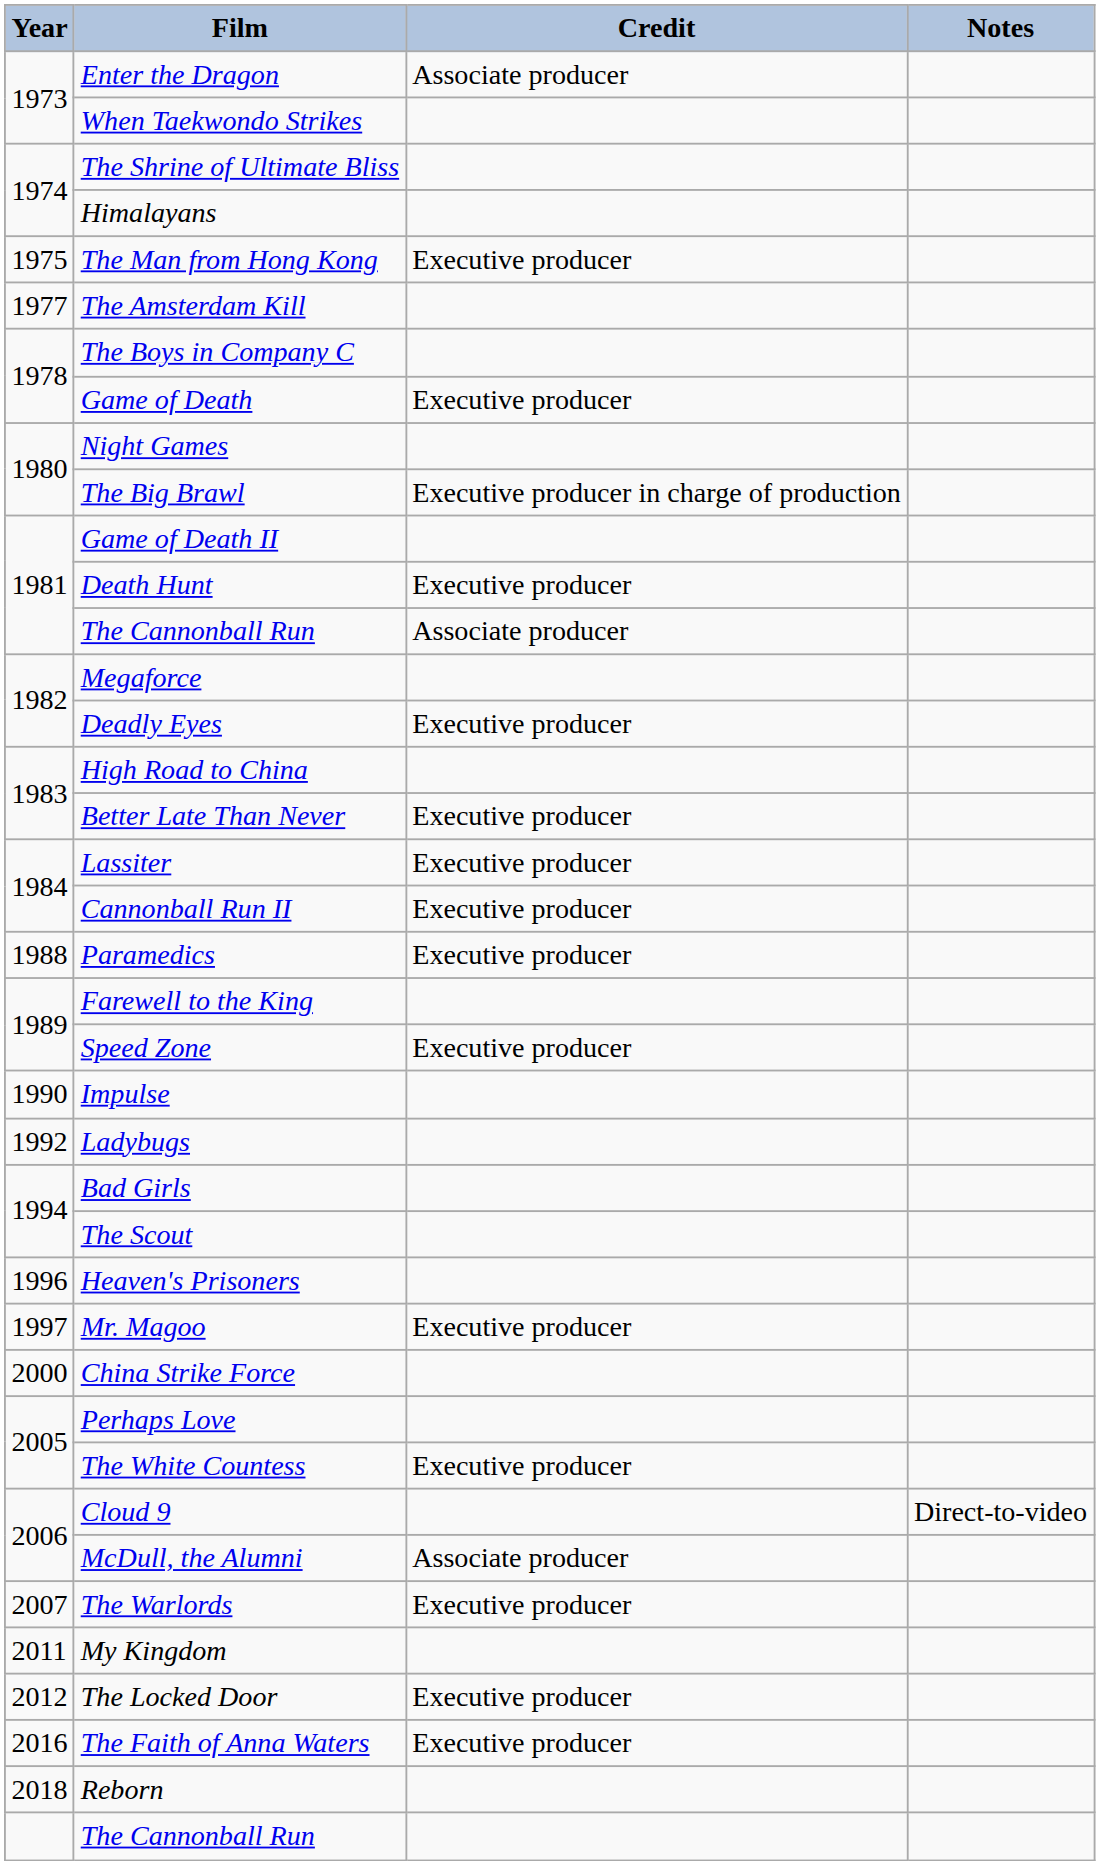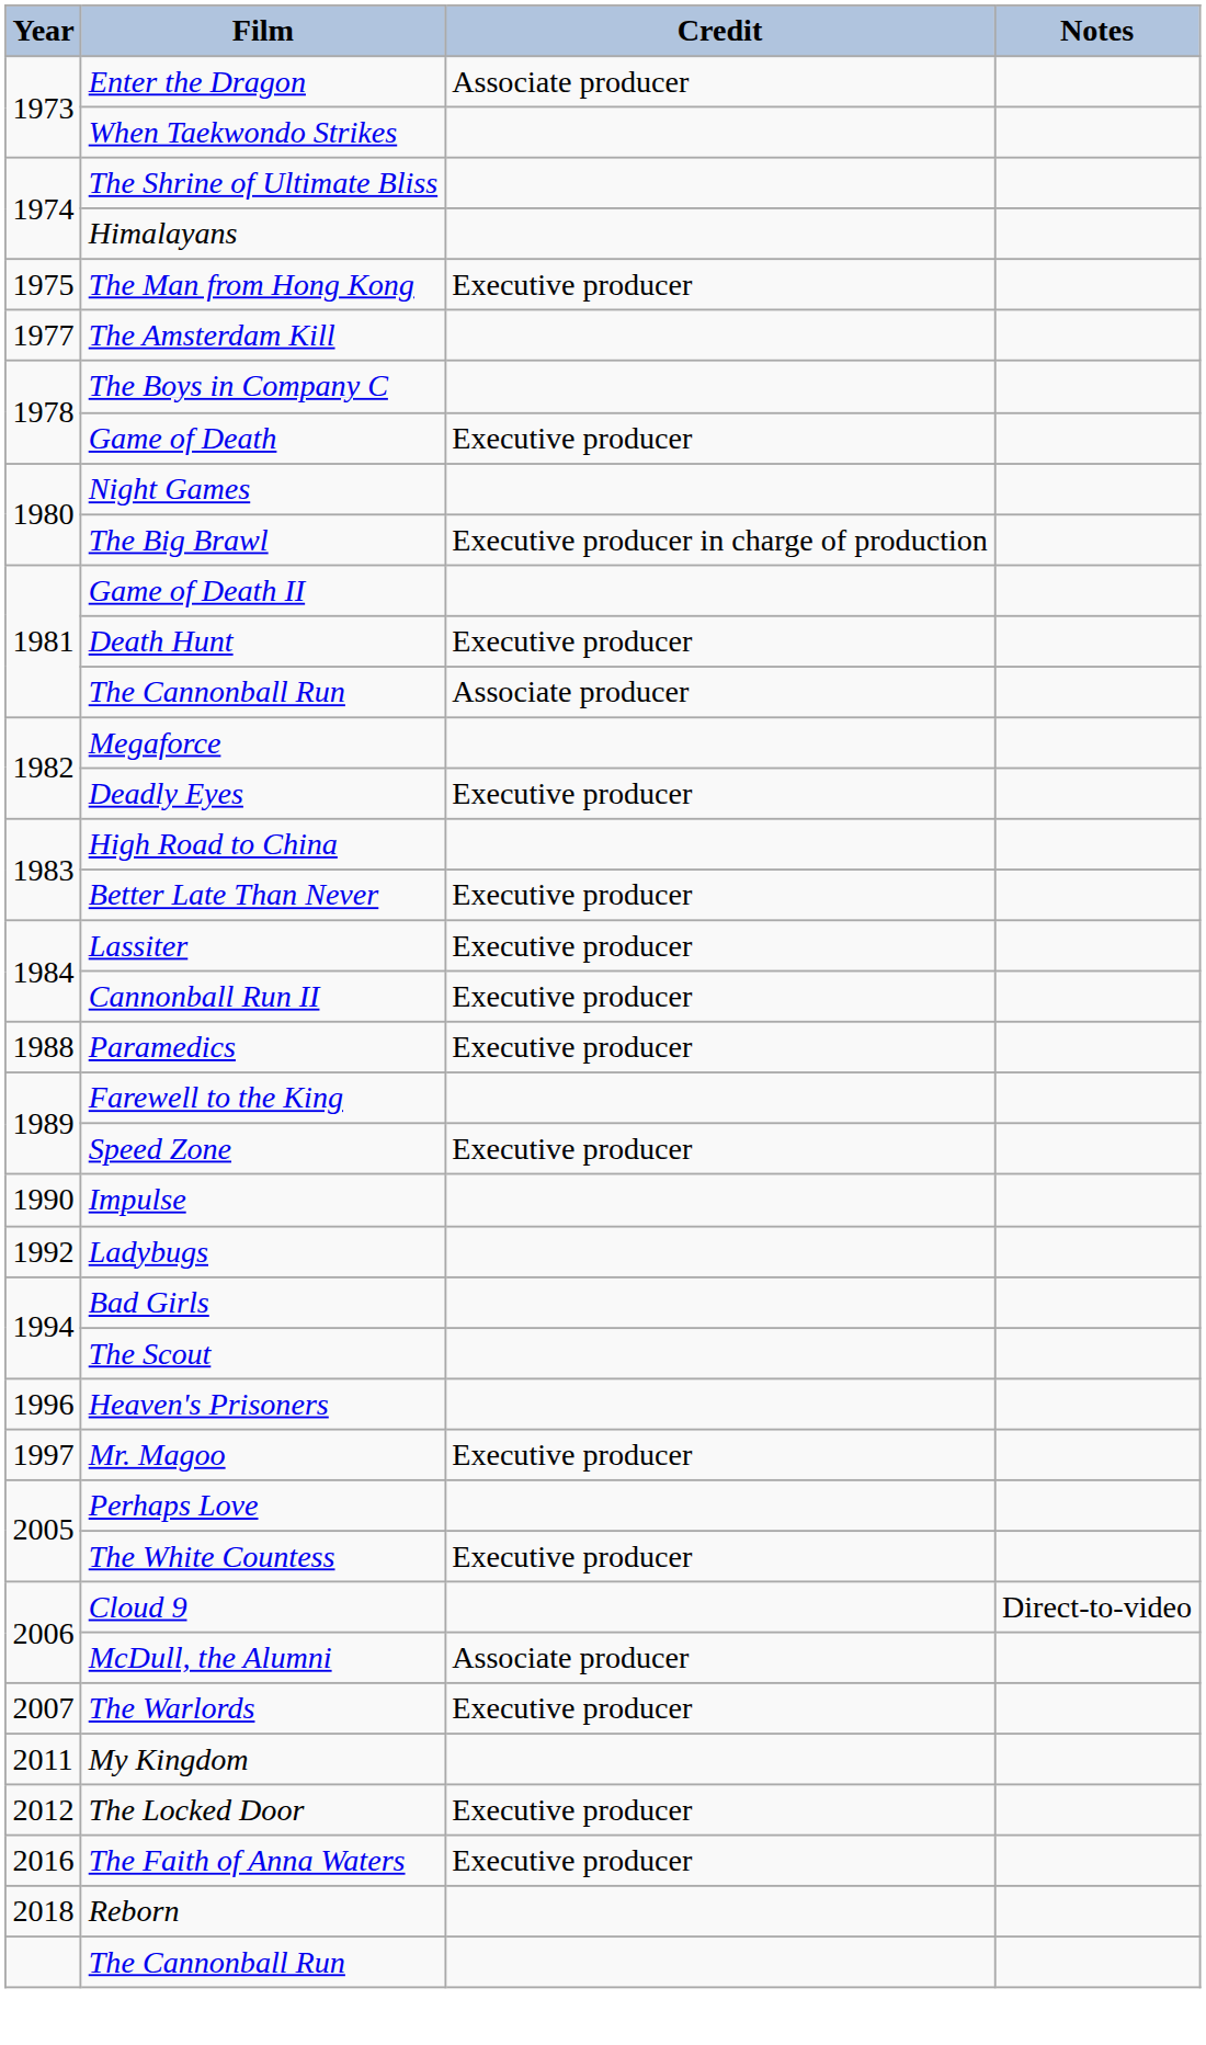 <table class="wikitable" style="font-size:95%;">
 <tr>
 <th style="background:#B0C4DE;">Year</th>
 <th style="background:#B0C4DE;">Film</th>
 <th style="background:#B0C4DE;">Credit</th>
 <th style="background:#B0C4DE;">Notes</th>
 </tr>
 <tr>
 <td rowspan=2>1973</td>
 <td><em><a href='#'>Enter the Dragon</a></em></td>
 <td>Associate producer</td>
 <td></td>
 </tr>
 <tr>
 <td><em><a href='#'>When Taekwondo Strikes</a></em></td>
 <td></td>
 <td></td>
 </tr>
 <tr>
 <td rowspan=2>1974</td>
 <td><em><a href='#'>The Shrine of Ultimate Bliss</a></em></td>
 <td></td>
 <td></td>
 </tr>
 <tr>
 <td><em>Himalayans</em></td>
 <td></td>
 <td></td>
 </tr>
 <tr>
 <td>1975</td>
 <td><em><a href='#'>The Man from Hong Kong</a></em></td>
 <td>Executive producer</td>
 <td></td>
 </tr>
 <tr>
 <td>1977</td>
 <td><em><a href='#'>The Amsterdam Kill</a></em></td>
 <td></td>
 <td></td>
 </tr>
 <tr>
 <td rowspan=2>1978</td>
 <td><em><a href='#'>The Boys in Company C</a></em></td>
 <td></td>
 <td></td>
 </tr>
 <tr>
 <td><em><a href='#'>Game of Death</a></em></td>
 <td>Executive producer</td>
 <td></td>
 </tr>
 <tr>
 <td rowspan=2>1980</td>
 <td><em><a href='#'>Night Games</a></em></td>
 <td></td>
 <td></td>
 </tr>
 <tr>
 <td><em><a href='#'>The Big Brawl</a></em></td>
 <td>Executive producer in charge of production</td>
 <td></td>
 </tr>
 <tr>
 <td rowspan=3>1981</td>
 <td><em><a href='#'>Game of Death II</a></em></td>
 <td></td>
 <td></td>
 </tr>
 <tr>
 <td><em><a href='#'>Death Hunt</a></em></td>
 <td>Executive producer</td>
 <td></td>
 </tr>
 <tr>
 <td><em><a href='#'>The Cannonball Run</a></em></td>
 <td>Associate producer</td>
 <td></td>
 </tr>
 <tr>
 <td rowspan=2>1982</td>
 <td><em><a href='#'>Megaforce</a></em></td>
 <td></td>
 <td></td>
 </tr>
 <tr>
 <td><em><a href='#'>Deadly Eyes</a></em></td>
 <td>Executive producer</td>
 <td></td>
 </tr>
 <tr>
 <td rowspan=2>1983</td>
 <td><em><a href='#'>High Road to China</a></em></td>
 <td></td>
 <td></td>
 </tr>
 <tr>
 <td><em><a href='#'>Better Late Than Never</a></em></td>
 <td>Executive producer</td>
 <td></td>
 </tr>
 <tr>
 <td rowspan=2>1984</td>
 <td><em><a href='#'>Lassiter</a></em></td>
 <td>Executive producer</td>
 <td></td>
 </tr>
 <tr>
 <td><em><a href='#'>Cannonball Run II</a></em></td>
 <td>Executive producer</td>
 <td></td>
 </tr>
 <tr>
 <td>1988</td>
 <td><em><a href='#'>Paramedics</a></em></td>
 <td>Executive producer</td>
 <td></td>
 </tr>
 <tr>
 <td rowspan=2>1989</td>
 <td><em><a href='#'>Farewell to the King</a></em></td>
 <td></td>
 <td></td>
 </tr>
 <tr>
 <td><em><a href='#'>Speed Zone</a></em></td>
 <td>Executive producer</td>
 <td></td>
 </tr>
 <tr>
 <td>1990</td>
 <td><em><a href='#'>Impulse</a></em></td>
 <td></td>
 <td></td>
 </tr>
 <tr>
 <td>1992</td>
 <td><em><a href='#'>Ladybugs</a></em></td>
 <td></td>
 <td></td>
 </tr>
 <tr>
 <td rowspan=2>1994</td>
 <td><em><a href='#'>Bad Girls</a></em></td>
 <td></td>
 <td></td>
 </tr>
 <tr>
 <td><em><a href='#'>The Scout</a></em></td>
 <td></td>
 <td></td>
 </tr>
 <tr>
 <td>1996</td>
 <td><em><a href='#'>Heaven's Prisoners</a></em></td>
 <td></td>
 <td></td>
 </tr>
 <tr>
 <td>1997</td>
 <td><em><a href='#'>Mr. Magoo</a></em></td>
 <td>Executive producer</td>
 <td></td>
 </tr>
 <tr>
-<td>2000</td>
-<td><em><a href='#'>China Strike Force</a></em></td>
-<td></td>
-<td></td>
-</tr>
-<tr>
 <td rowspan=2>2005</td>
 <td><em><a href='#'>Perhaps Love</a></em></td>
 <td></td>
 <td></td>
 </tr>
 <tr>
 <td><em><a href='#'>The White Countess</a></em></td>
 <td>Executive producer</td>
 <td></td>
 </tr>
 <tr>
 <td rowspan=2>2006</td>
 <td><em><a href='#'>Cloud 9</a></em></td>
 <td></td>
 <td>Direct-to-video</td>
 </tr>
 <tr>
 <td><em><a href='#'>McDull, the Alumni</a></em></td>
 <td>Associate producer</td>
 <td></td>
 </tr>
 <tr>
 <td>2007</td>
 <td><em><a href='#'>The Warlords</a></em></td>
 <td>Executive producer</td>
 <td></td>
 </tr>
 <tr>
 <td>2011</td>
 <td><em>My Kingdom</em></td>
 <td></td>
 <td></td>
 </tr>
 <tr>
 <td>2012</td>
 <td><em>The Locked Door</em></td>
 <td>Executive producer</td>
 <td></td>
 </tr>
 <tr>
 <td>2016</td>
 <td><em><a href='#'>The Faith of Anna Waters</a></em></td>
 <td>Executive producer</td>
 <td></td>
 </tr>
 <tr>
 <td>2018</td>
 <td><em>Reborn</em></td>
 <td></td>
 <td></td>
 </tr>
 <tr>
 <td></td>
 <td><em><a href='#'>The Cannonball Run</a></em></td>
 <td></td>
 <td></td>
 </tr>
 </table>
